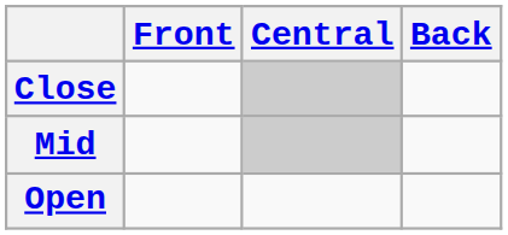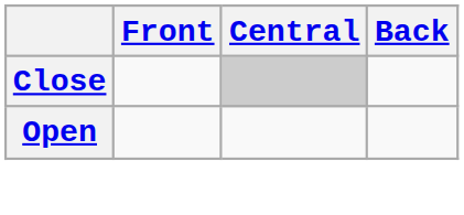 <table class="wikitable" style="text-align:center;">
 <tr>
 <th></th>
 <th><a href='#'>Front</a></th>
 <th><a href='#'>Central</a></th>
 <th><a href='#'>Back</a></th>
 </tr>
 <tr>
 <th><a href='#'>Close</a></th>
 <td></td>
 <td style="background:#CCC;"></td>
 <td></td>
 </tr>
 <tr>
-<th><a href='#'>Mid</a></th>
-<td></td>
-<td style="background:#CCC;"></td>
-<td></td>
-</tr>
-<tr>
 <th><a href='#'>Open</a></th>
 <td></td>
 <td></td>
 <td></td>
 </tr>
 </table>
